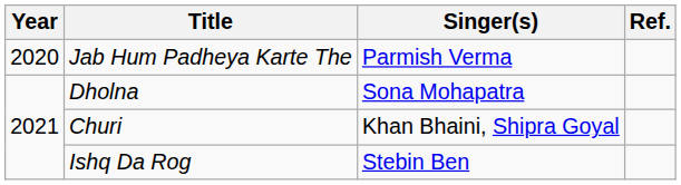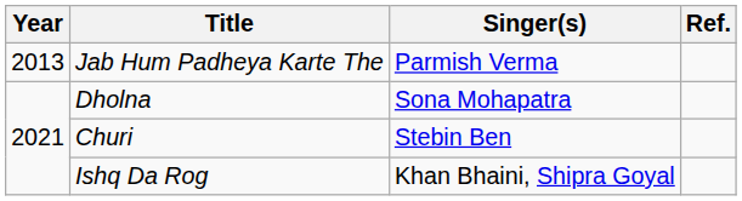 <table class="wikitable">
 <tr>
 <th>Year</th>
 <th>Title</th>
 <th>Singer(s)</th>
 <th>Ref.</th>
 </tr>
 <tr>
-<td>2020</td>
+<td>2013</td>
 <td><em>Jab Hum Padheya Karte The</em></td>
 <td><a href='#'>Parmish Verma</a></td>
 <td></td>
 </tr>
 <tr>
 <td rowspan="3">2021</td>
 <td><em>Dholna</em></td>
 <td><a href='#'>Sona Mohapatra</a></td>
 <td></td>
 </tr>
 <tr>
 <td><em>Churi</em></td>
-<td>Khan Bhaini, <a href='#'>Shipra Goyal</a></td>
+<td><a href='#'>Stebin Ben</a></td>
 <td></td>
 </tr>
 <tr>
 <td><em>Ishq Da Rog</em></td>
-<td><a href='#'>Stebin Ben</a></td>
+<td>Khan Bhaini, <a href='#'>Shipra Goyal</a></td>
 <td></td>
 </tr>
 </table>
